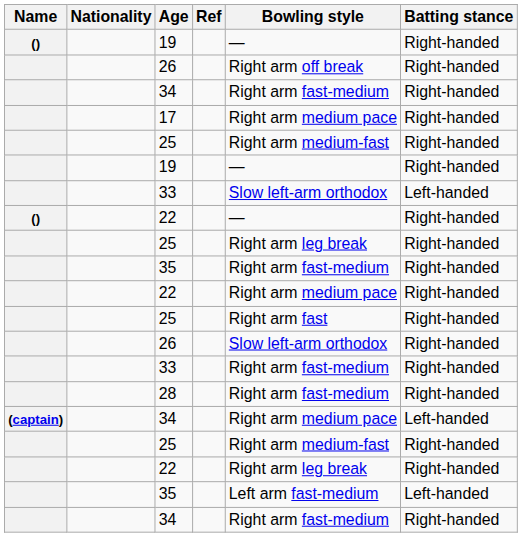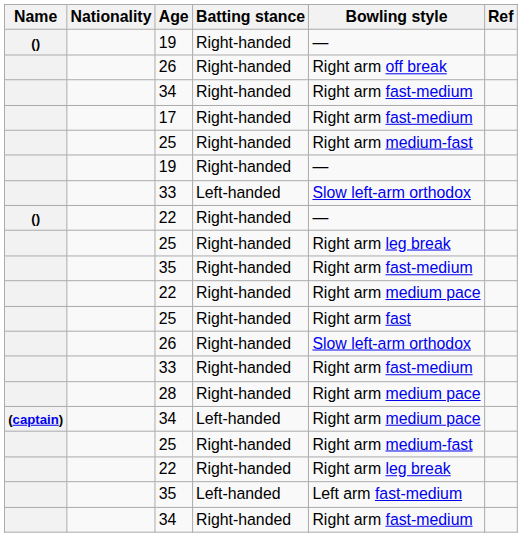 <table class="wikitable sortable plainrowheaders">
 <tr>
 <th scope="col">Name</th>
 <th scope="col">Nationality</th>
 <th scope="col">Age</th>
+<th scope="col">Batting stance</th>
+<th scope="col">Bowling style</th>
 <th scope="col" class="unsortable">Ref</th>
-<th scope="col">Bowling style</th>
-<th scope="col">Batting stance</th>
 </tr>
 <tr>
 <th scope="row"> <small>()</small></th>
 <td></td>
 <td>19</td>
+<td>Right-handed</td>
+<td>—</td>
 <td></td>
-<td>—</td>
-<td>Right-handed</td>
 </tr>
 <tr>
 <th scope="row"></th>
 <td></td>
 <td>26</td>
+<td>Right-handed</td>
+<td>Right arm <a href='#'>off break</a></td>
 <td></td>
-<td>Right arm <a href='#'>off break</a></td>
-<td>Right-handed</td>
 </tr>
 <tr>
 <th scope="row"></th>
 <td></td>
 <td>34</td>
+<td>Right-handed</td>
+<td>Right arm <a href='#'>fast-medium</a></td>
 <td></td>
-<td>Right arm <a href='#'>fast-medium</a></td>
-<td>Right-handed</td>
 </tr>
 <tr>
 <th scope="row"></th>
 <td></td>
 <td>17</td>
+<td>Right-handed</td>
+<td>Right arm <a href='#'>fast-medium</a></td>
 <td></td>
-<td>Right arm <a href='#'>medium pace</a></td>
-<td>Right-handed</td>
 </tr>
 <tr>
 <th scope="row"></th>
 <td></td>
 <td>25</td>
+<td>Right-handed</td>
+<td>Right arm <a href='#'>medium-fast</a></td>
 <td></td>
-<td>Right arm <a href='#'>medium-fast</a></td>
-<td>Right-handed</td>
 </tr>
 <tr>
 <th scope="row"></th>
 <td></td>
 <td>19</td>
+<td>Right-handed</td>
+<td>—</td>
 <td></td>
-<td>—</td>
-<td>Right-handed</td>
 </tr>
 <tr>
 <th scope="row"></th>
 <td></td>
 <td>33</td>
+<td>Left-handed</td>
+<td><a href='#'>Slow left-arm orthodox</a></td>
 <td></td>
-<td><a href='#'>Slow left-arm orthodox</a></td>
-<td>Left-handed</td>
 </tr>
 <tr>
 <th scope="row"> <small>()</small></th>
 <td></td>
 <td>22</td>
+<td>Right-handed</td>
+<td>—</td>
 <td></td>
-<td>—</td>
-<td>Right-handed</td>
 </tr>
 <tr>
 <th scope="row"></th>
 <td></td>
 <td>25</td>
+<td>Right-handed</td>
+<td>Right arm <a href='#'>leg break</a></td>
 <td></td>
-<td>Right arm <a href='#'>leg break</a></td>
-<td>Right-handed</td>
 </tr>
 <tr>
 <th scope="row"></th>
 <td></td>
 <td>35</td>
+<td>Right-handed</td>
+<td>Right arm <a href='#'>fast-medium</a></td>
 <td></td>
-<td>Right arm <a href='#'>fast-medium</a></td>
-<td>Right-handed</td>
 </tr>
 <tr>
 <th scope="row"></th>
 <td></td>
 <td>22</td>
+<td>Right-handed</td>
+<td>Right arm <a href='#'>medium pace</a></td>
 <td></td>
-<td>Right arm <a href='#'>medium pace</a></td>
-<td>Right-handed</td>
 </tr>
 <tr>
 <th scope="row"></th>
 <td></td>
 <td>25</td>
+<td>Right-handed</td>
+<td>Right arm <a href='#'>fast</a></td>
 <td></td>
-<td>Right arm <a href='#'>fast</a></td>
-<td>Right-handed</td>
 </tr>
 <tr>
 <th scope="row"></th>
 <td></td>
 <td>26</td>
+<td>Right-handed</td>
+<td><a href='#'>Slow left-arm orthodox</a></td>
 <td></td>
-<td><a href='#'>Slow left-arm orthodox</a></td>
-<td>Right-handed</td>
 </tr>
 <tr>
 <th scope="row"></th>
 <td></td>
 <td>33</td>
+<td>Right-handed</td>
+<td>Right arm <a href='#'>fast-medium</a></td>
 <td></td>
-<td>Right arm <a href='#'>fast-medium</a></td>
-<td>Right-handed</td>
 </tr>
 <tr>
 <th scope="row"></th>
 <td></td>
 <td>28</td>
+<td>Right-handed</td>
+<td>Right arm <a href='#'>medium pace</a></td>
 <td></td>
-<td>Right arm <a href='#'>fast-medium</a></td>
-<td>Right-handed</td>
 </tr>
 <tr>
 <th scope="row"> <small>(<a href='#'>captain</a>)</small></th>
 <td></td>
 <td>34</td>
+<td>Left-handed</td>
+<td>Right arm <a href='#'>medium pace</a></td>
 <td></td>
-<td>Right arm <a href='#'>medium pace</a></td>
-<td>Left-handed</td>
 </tr>
 <tr>
 <th scope="row"></th>
 <td></td>
 <td>25</td>
+<td>Right-handed</td>
+<td>Right arm <a href='#'>medium-fast</a></td>
 <td></td>
-<td>Right arm <a href='#'>medium-fast</a></td>
-<td>Right-handed</td>
 </tr>
 <tr>
 <th scope="row"></th>
 <td></td>
 <td>22</td>
+<td>Right-handed</td>
+<td>Right arm <a href='#'>leg break</a></td>
 <td></td>
-<td>Right arm <a href='#'>leg break</a></td>
-<td>Right-handed</td>
 </tr>
 <tr>
 <th scope="row"></th>
 <td></td>
 <td>35</td>
+<td>Left-handed</td>
+<td>Left arm <a href='#'>fast-medium</a></td>
 <td></td>
-<td>Left arm <a href='#'>fast-medium</a></td>
-<td>Left-handed</td>
 </tr>
 <tr>
 <th scope="row"></th>
 <td></td>
 <td>34</td>
+<td>Right-handed</td>
+<td>Right arm <a href='#'>fast-medium</a></td>
 <td></td>
-<td>Right arm <a href='#'>fast-medium</a></td>
-<td>Right-handed</td>
 </tr>
 </table>
